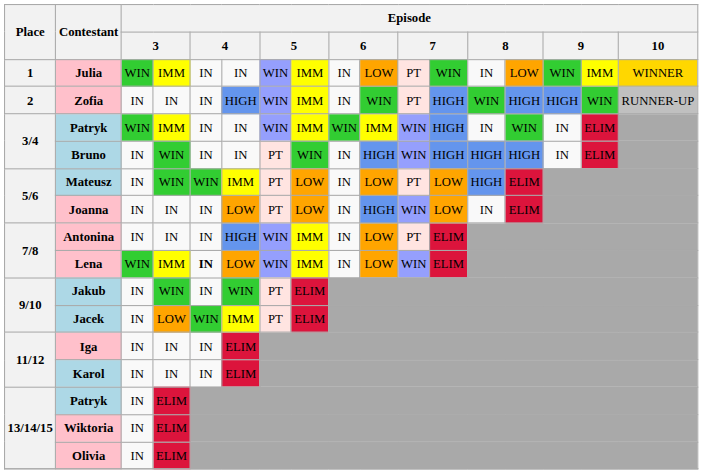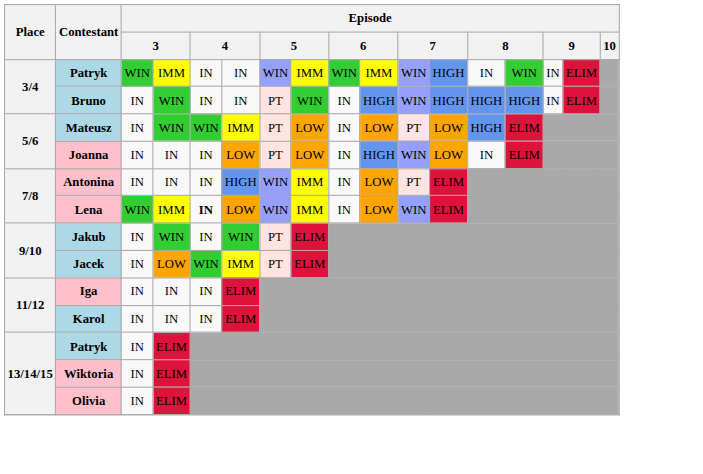 <table class="wikitable" style="text-align: center; font-size: 9pt; line-height:20px;">
 <tr>
 <th rowspan="2">Place</th>
 <th rowspan="2">Contestant</th>
 <th colspan="15">Episode</th>
 </tr>
 <tr>
 <th colspan="2">3</th>
 <th colspan="2">4</th>
 <th colspan="2">5</th>
 <th colspan="2">6</th>
 <th colspan="2">7</th>
 <th colspan="2">8</th>
 <th colspan="2">9</th>
 <th>10</th>
-</tr>
-<tr>
-<th>1</th>
-<th style="background:pink">Julia</th>
-<td bgcolor=limegreen>WIN</td>
-<td bgcolor=yellow>IMM</td>
-<td>IN</td>
-<td>IN</td>
-<td bgcolor=#959FFD>WIN</td>
-<td bgcolor=yellow>IMM</td>
-<td>IN</td>
-<td bgcolor=orange>LOW</td>
-<td bgcolor=mistyrose>PT</td>
-<td bgcolor=limegreen>WIN</td>
-<td>IN</td>
-<td bgcolor=orange>LOW</td>
-<td bgcolor=limegreen>WIN</td>
-<td bgcolor=yellow>IMM</td>
-<td bgcolor=gold>WINNER</td>
-</tr>
-<tr>
-<th>2</th>
-<th style="background:pink">Zofia</th>
-<td>IN</td>
-<td>IN</td>
-<td>IN</td>
-<td bgcolor=cornflowerblue>HIGH</td>
-<td bgcolor=#959FFD>WIN</td>
-<td bgcolor=yellow>IMM</td>
-<td>IN</td>
-<td bgcolor=limegreen>WIN</td>
-<td bgcolor=mistyrose>PT</td>
-<td bgcolor=cornflowerblue>HIGH</td>
-<td bgcolor=limegreen>WIN</td>
-<td bgcolor=cornflowerblue>HIGH</td>
-<td bgcolor=cornflowerblue>HIGH</td>
-<td bgcolor=limegreen>WIN</td>
-<td bgcolor=silver>RUNNER-UP</td>
 </tr>
 <tr>
 <th rowspan=2>3/4</th>
 <th style="background:lightblue">Patryk</th>
 <td bgcolor=limegreen>WIN</td>
 <td bgcolor=yellow>IMM</td>
 <td>IN</td>
 <td>IN</td>
 <td bgcolor=#959FFD>WIN</td>
 <td bgcolor=yellow>IMM</td>
 <td bgcolor=limegreen>WIN</td>
 <td bgcolor=yellow>IMM</td>
 <td bgcolor=#959FFD>WIN</td>
 <td bgcolor=cornflowerblue>HIGH</td>
 <td>IN</td>
 <td bgcolor=limegreen>WIN</td>
 <td>IN</td>
 <td bgcolor=crimson>ELIM</td>
 <td bgcolor="darkgrey"></td>
 </tr>
 <tr>
 <th style="background:lightblue">Bruno</th>
 <td>IN</td>
 <td bgcolor=limegreen>WIN</td>
 <td>IN</td>
 <td>IN</td>
 <td bgcolor=mistyrose>PT</td>
 <td bgcolor=limegreen>WIN</td>
 <td>IN</td>
 <td bgcolor=cornflowerblue>HIGH</td>
 <td bgcolor=#959FFD>WIN</td>
 <td bgcolor=cornflowerblue>HIGH</td>
 <td bgcolor=cornflowerblue>HIGH</td>
 <td bgcolor=cornflowerblue>HIGH</td>
 <td>IN</td>
 <td bgcolor=crimson>ELIM</td>
 <td bgcolor="darkgrey"></td>
 </tr>
 <tr>
 <th rowspan=2>5/6</th>
 <th style="background:lightblue">Mateusz</th>
 <td>IN</td>
 <td bgcolor=limegreen>WIN</td>
 <td bgcolor=limegreen>WIN</td>
 <td bgcolor=yellow>IMM</td>
 <td bgcolor=mistyrose>PT</td>
 <td bgcolor=orange>LOW</td>
 <td>IN</td>
 <td bgcolor=orange>LOW</td>
 <td bgcolor=mistyrose>PT</td>
 <td bgcolor=orange>LOW</td>
 <td bgcolor=cornflowerblue>HIGH</td>
 <td bgcolor=crimson>ELIM</td>
 <td colspan="3" bgcolor="darkgrey"></td>
 </tr>
 <tr>
 <th style="background:pink">Joanna</th>
 <td>IN</td>
 <td>IN</td>
 <td>IN</td>
 <td bgcolor=orange>LOW</td>
 <td bgcolor=mistyrose>PT</td>
 <td bgcolor=orange>LOW</td>
 <td>IN</td>
 <td bgcolor=cornflowerblue>HIGH</td>
 <td bgcolor=#959FFD>WIN</td>
 <td bgcolor=orange>LOW</td>
 <td>IN</td>
 <td bgcolor=crimson>ELIM</td>
 <td colspan="3" bgcolor="darkgrey"></td>
 </tr>
 <tr>
 <th rowspan=2>7/8</th>
 <th style="background:pink">Antonina</th>
 <td>IN</td>
 <td>IN</td>
 <td>IN</td>
 <td bgcolor=cornflowerblue>HIGH</td>
 <td bgcolor=#959FFD>WIN</td>
 <td bgcolor=yellow>IMM</td>
 <td>IN</td>
 <td bgcolor=orange>LOW</td>
 <td bgcolor=mistyrose>PT</td>
 <td bgcolor=crimson>ELIM</td>
 <td colspan="5" bgcolor="darkgrey"></td>
 </tr>
 <tr>
 <th style="background:pink">Lena</th>
 <td bgcolor=limegreen>WIN</td>
 <td bgcolor=yellow>IMM</td>
 <td><strong>IN</strong></td>
 <td bgcolor=orange>LOW</td>
 <td bgcolor=#959FFD>WIN</td>
 <td bgcolor=yellow>IMM</td>
 <td>IN</td>
 <td bgcolor=orange>LOW</td>
 <td bgcolor=#959FFD>WIN</td>
 <td bgcolor=crimson>ELIM</td>
 <td colspan="5" bgcolor="darkgrey"></td>
 </tr>
 <tr>
 <th rowspan=2>9/10</th>
 <th style="background:lightblue">Jakub</th>
 <td>IN</td>
 <td bgcolor=limegreen>WIN</td>
 <td>IN</td>
 <td bgcolor=limegreen>WIN</td>
 <td bgcolor=mistyrose>PT</td>
 <td bgcolor=crimson>ELIM</td>
 <td colspan="9" bgcolor="darkgrey"></td>
 </tr>
 <tr>
 <th style="background:lightblue">Jacek</th>
 <td>IN</td>
 <td bgcolor=orange>LOW</td>
 <td bgcolor=limegreen>WIN</td>
 <td bgcolor=yellow>IMM</td>
 <td bgcolor=mistyrose>PT</td>
 <td bgcolor=crimson>ELIM</td>
 <td colspan="9" bgcolor="darkgrey"></td>
 </tr>
 <tr>
 <th rowspan=2>11/12</th>
 <th style="background:pink">Iga</th>
 <td>IN</td>
 <td>IN</td>
 <td>IN</td>
 <td bgcolor=crimson>ELIM</td>
 <td colspan="11" bgcolor="darkgrey"></td>
 </tr>
 <tr>
 <th style="background:lightblue">Karol</th>
 <td>IN</td>
 <td>IN</td>
 <td>IN</td>
 <td bgcolor=crimson>ELIM</td>
 <td colspan="11" bgcolor="darkgrey"></td>
 </tr>
 <tr>
 <th rowspan=3>13/14/15</th>
 <th style="background:lightblue">Patryk</th>
 <td>IN</td>
 <td bgcolor=crimson>ELIM</td>
 <td colspan="13" bgcolor="darkgrey"></td>
 </tr>
 <tr>
 <th style="background:pink">Wiktoria</th>
 <td>IN</td>
 <td bgcolor=crimson>ELIM</td>
 <td colspan="13" bgcolor="darkgrey"></td>
 </tr>
 <tr>
 <th style="background:pink">Olivia</th>
 <td>IN</td>
 <td bgcolor=crimson>ELIM</td>
 <td colspan="13" bgcolor="darkgrey"></td>
 </tr>
 <tr>
 </tr>
 </table>
